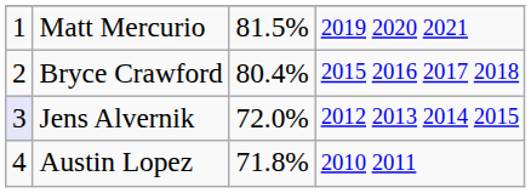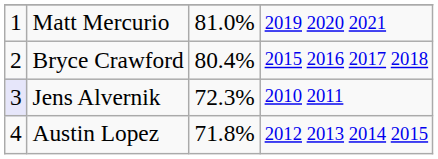 <table class="wikitable">
 <tr>
 </tr>
 <tr>
 <td>1</td>
 <td>Matt Mercurio</td>
-<td><abbr>81.5%</abbr></td>
+<td><abbr>81.0%</abbr></td>
 <td style="font-size:80%;"><a href='#'>2019</a> <a href='#'>2020</a> <a href='#'>2021</a></td>
 </tr>
 <tr>
 <td>2</td>
 <td>Bryce Crawford</td>
 <td><abbr>80.4%</abbr></td>
 <td style="font-size:80%;"><a href='#'>2015</a> <a href='#'>2016</a> <a href='#'>2017</a> <a href='#'>2018</a></td>
 </tr>
 <tr>
 <td style="background: lavender;">3</td>
 <td>Jens Alvernik</td>
-<td><abbr>72.0%</abbr></td>
-<td style="font-size:80%;"><a href='#'>2012</a> <a href='#'>2013</a> <a href='#'>2014</a> <a href='#'>2015</a></td>
+<td><abbr>72.3%</abbr></td>
+<td style="font-size:80%;"><a href='#'>2010</a> <a href='#'>2011</a></td>
 </tr>
 <tr>
 <td>4</td>
 <td>Austin Lopez</td>
 <td><abbr>71.8%</abbr></td>
-<td style="font-size:80%;"><a href='#'>2010</a> <a href='#'>2011</a></td>
+<td style="font-size:80%;"><a href='#'>2012</a> <a href='#'>2013</a> <a href='#'>2014</a> <a href='#'>2015</a></td>
 </tr>
 </table>
